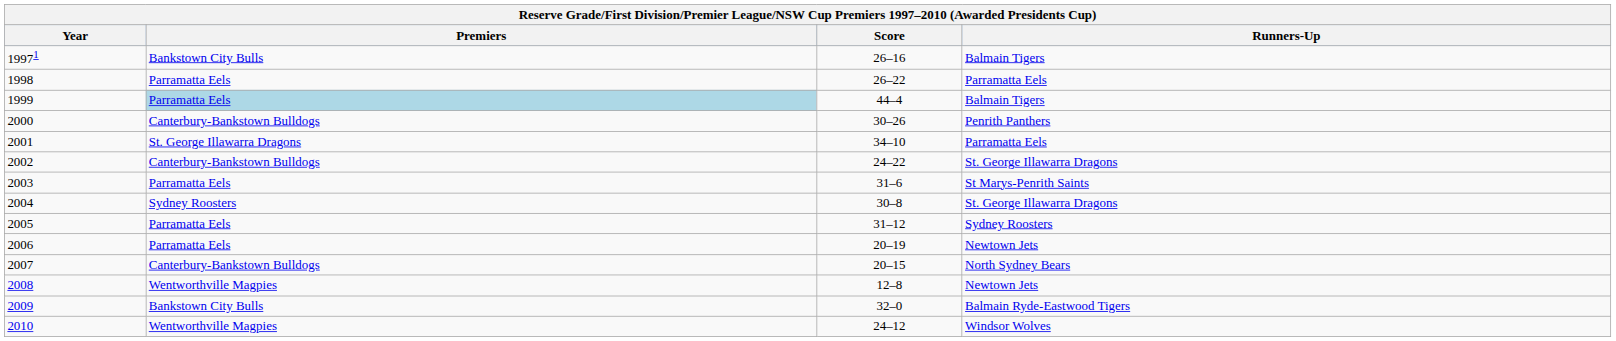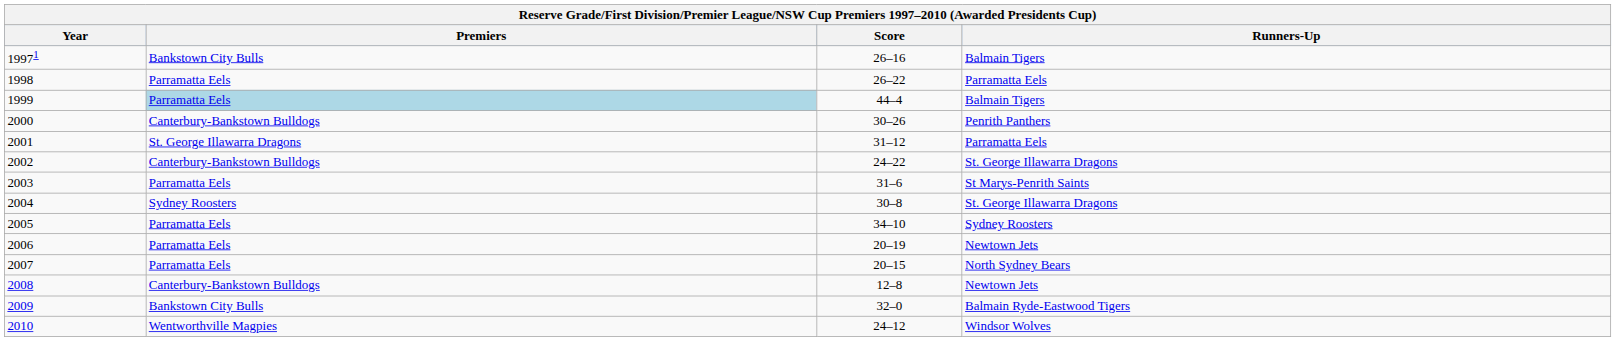 <table class="wikitable mw-collapsible mw-collapsed" cellspacing="0" cellpadding="6" border="1" style="border-collapse:collapse; width:100%;">
 <tr>
 <th colspan="4">Reserve Grade/First Division/Premier League/NSW Cup Premiers 1997–2010 (Awarded Presidents Cup)</th>
 </tr>
 <tr style="background:#5ca1ed;">
 <th>Year</th>
 <th>Premiers</th>
 <th>Score</th>
 <th>Runners-Up</th>
 </tr>
 <tr>
 <td>1997<sup><a href='#'>1</a></sup></td>
 <td> <a href='#'>Bankstown City Bulls</a></td>
 <td style="text-align:center;">26–16</td>
 <td> <a href='#'>Balmain Tigers</a></td>
 </tr>
 <tr>
 <td>1998</td>
 <td> <a href='#'>Parramatta Eels</a></td>
 <td style="text-align:center;">26–22</td>
 <td> <a href='#'>Parramatta Eels</a></td>
 </tr>
 <tr>
 <td>1999</td>
 <td style="background: lightblue;"> <a href='#'>Parramatta Eels</a></td>
 <td style="text-align:center;">44–4</td>
 <td> <a href='#'>Balmain Tigers</a></td>
 </tr>
 <tr>
 <td>2000</td>
 <td> <a href='#'>Canterbury-Bankstown Bulldogs</a></td>
 <td style="text-align:center;">30–26</td>
 <td> <a href='#'>Penrith Panthers</a></td>
 </tr>
 <tr>
 <td>2001</td>
 <td> <a href='#'>St. George Illawarra Dragons</a></td>
-<td style="text-align:center;">34–10</td>
+<td style="text-align:center;">31–12</td>
 <td> <a href='#'>Parramatta Eels</a></td>
 </tr>
 <tr>
 <td>2002</td>
 <td> <a href='#'>Canterbury-Bankstown Bulldogs</a></td>
 <td style="text-align:center;">24–22</td>
 <td> <a href='#'>St. George Illawarra Dragons</a></td>
 </tr>
 <tr>
 <td>2003</td>
 <td> <a href='#'>Parramatta Eels</a></td>
 <td style="text-align:center;">31–6</td>
 <td> <a href='#'>St Marys-Penrith Saints</a></td>
 </tr>
 <tr>
 <td>2004</td>
 <td> <a href='#'>Sydney Roosters</a></td>
 <td style="text-align:center;">30–8</td>
 <td> <a href='#'>St. George Illawarra Dragons</a></td>
 </tr>
 <tr>
 <td>2005</td>
 <td> <a href='#'>Parramatta Eels</a></td>
-<td style="text-align:center;">31–12</td>
+<td style="text-align:center;">34–10</td>
 <td> <a href='#'>Sydney Roosters</a></td>
 </tr>
 <tr>
 <td>2006</td>
 <td> <a href='#'>Parramatta Eels</a></td>
 <td style="text-align:center;">20–19</td>
 <td> <a href='#'>Newtown Jets</a></td>
 </tr>
 <tr>
 <td>2007</td>
-<td> <a href='#'>Canterbury-Bankstown Bulldogs</a></td>
+<td> <a href='#'>Parramatta Eels</a></td>
 <td style="text-align:center;">20–15</td>
 <td> <a href='#'>North Sydney Bears</a></td>
 </tr>
 <tr>
 <td><a href='#'>2008</a></td>
-<td> <a href='#'>Wentworthville Magpies</a></td>
+<td> <a href='#'>Canterbury-Bankstown Bulldogs</a></td>
 <td style="text-align:center;">12–8</td>
 <td> <a href='#'>Newtown Jets</a></td>
 </tr>
 <tr>
 <td><a href='#'>2009</a></td>
 <td> <a href='#'>Bankstown City Bulls</a></td>
 <td style="text-align:center;">32–0</td>
 <td> <a href='#'>Balmain Ryde-Eastwood Tigers</a></td>
 </tr>
 <tr>
 <td><a href='#'>2010</a></td>
 <td> <a href='#'>Wentworthville Magpies</a></td>
 <td style="text-align:center;">24–12</td>
 <td> <a href='#'>Windsor Wolves</a></td>
 </tr>
 </table>
